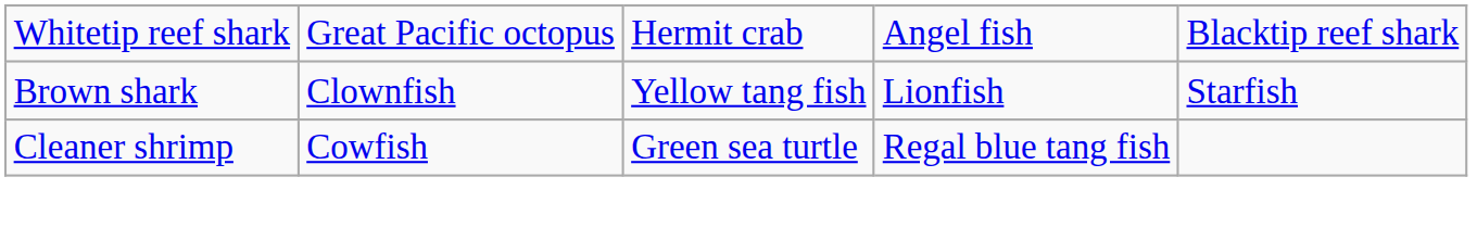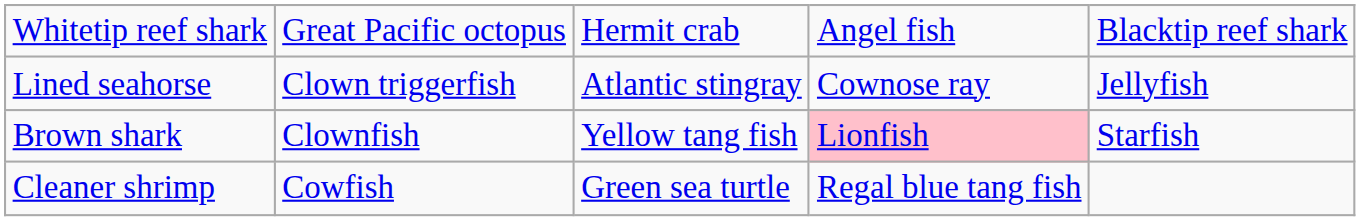 <table class="wikitable">
 <tr>
 <td><a href='#'>Whitetip reef shark</a></td>
 <td><a href='#'>Great Pacific octopus</a></td>
 <td><a href='#'>Hermit crab</a></td>
 <td><a href='#'>Angel fish</a></td>
 <td><a href='#'>Blacktip reef shark</a></td>
 </tr>
 <tr>
+<td><a href='#'>Lined seahorse</a></td>
+<td><a href='#'>Clown triggerfish</a></td>
+<td><a href='#'>Atlantic stingray</a></td>
+<td><a href='#'>Cownose ray</a></td>
+<td><a href='#'>Jellyfish</a></td>
+</tr>
+<tr>
 <td><a href='#'>Brown shark</a></td>
 <td><a href='#'>Clownfish</a></td>
 <td><a href='#'>Yellow tang fish</a></td>
-<td><a href='#'>Lionfish</a></td>
+<td style="background: pink;"><a href='#'>Lionfish</a></td>
 <td><a href='#'>Starfish</a></td>
 </tr>
 <tr>
 <td><a href='#'>Cleaner shrimp</a></td>
 <td><a href='#'>Cowfish</a></td>
 <td><a href='#'>Green sea turtle</a></td>
 <td><a href='#'>Regal blue tang fish</a></td>
 </tr>
 </table>
